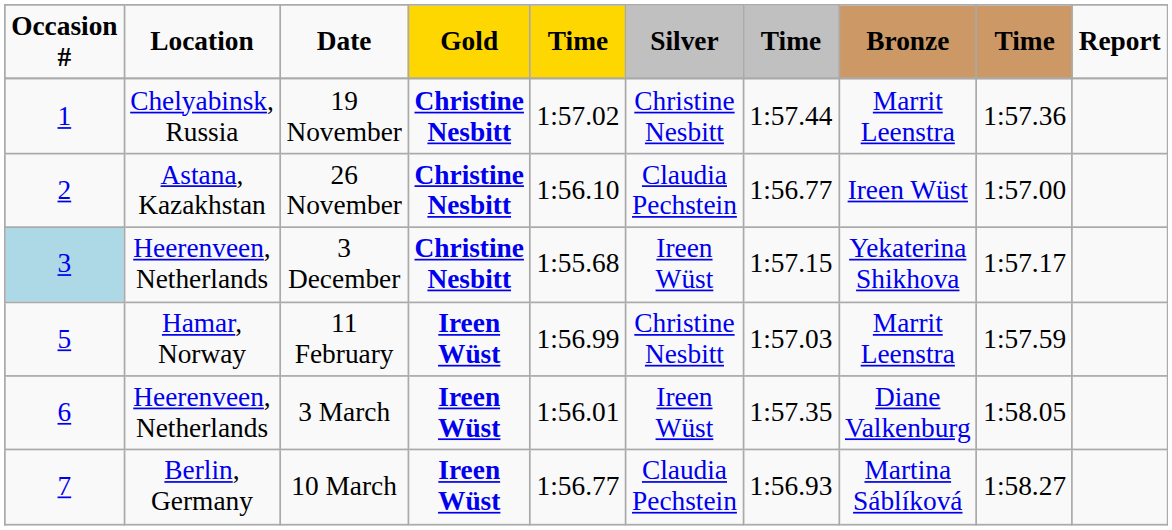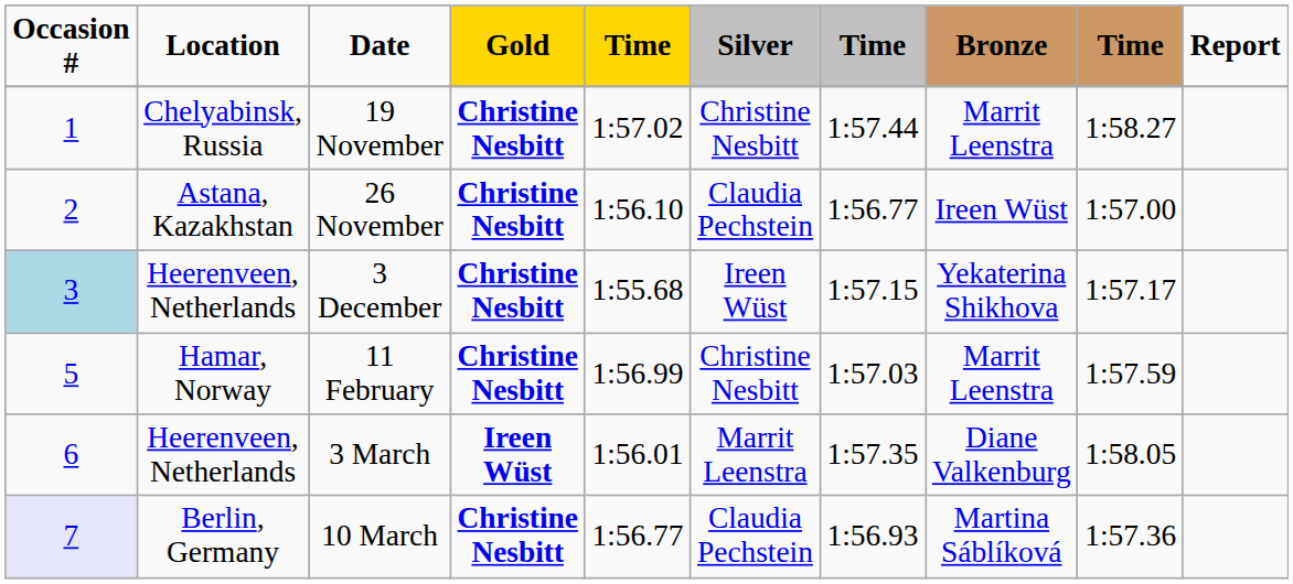 <table class="wikitable">
 <tr>
 <td width="80" align="center"><strong>Occasion #</strong></td>
 <td width="200" align="center"><strong>Location</strong></td>
 <td width="100" align="center"><strong>Date</strong></td>
 <td width="150" bgcolor="gold" align="center"><strong>Gold</strong></td>
 <td width="50" bgcolor="gold" align="center"><strong>Time</strong></td>
 <td width="150" bgcolor="silver" align="center"><strong>Silver</strong></td>
 <td width="50" bgcolor="silver" align="center"><strong>Time</strong></td>
 <td width="150" bgcolor="#CC9966" align="center"><strong>Bronze</strong></td>
 <td width="50" bgcolor="#CC9966" align="center"><strong>Time</strong></td>
 <td width="50" align="center"><strong>Report</strong></td>
 </tr>
 <tr bgcolor="#cccccc">
 </tr>
 <tr>
 <td align="center"><a href='#'>1</a></td>
 <td align="center"><a href='#'>Chelyabinsk</a>, Russia</td>
 <td align="center">19 November</td>
 <td align="center"><strong><a href='#'>Christine Nesbitt</a></strong><br><small></small></td>
 <td align="center">1:57.02</td>
 <td align="center"><a href='#'>Christine Nesbitt</a><br><small></small></td>
 <td align="center">1:57.44</td>
 <td align="center"><a href='#'>Marrit Leenstra</a><br><small></small></td>
-<td align="center">1:57.36</td>
+<td align="center">1:58.27</td>
 <td align="center"></td>
 </tr>
 <tr>
 <td align="center"><a href='#'>2</a></td>
 <td align="center"><a href='#'>Astana</a>, Kazakhstan</td>
 <td align="center">26 November</td>
 <td align="center"><strong><a href='#'>Christine Nesbitt</a></strong><br><small></small></td>
 <td align="center">1:56.10</td>
 <td align="center"><a href='#'>Claudia Pechstein</a><br><small></small></td>
 <td align="center">1:56.77</td>
 <td align="center"><a href='#'>Ireen Wüst</a><br><small></small></td>
 <td align="center">1:57.00</td>
 <td align="center"></td>
 </tr>
 <tr>
 <td align="center" style="background: lightblue;"><a href='#'>3</a></td>
 <td align="center"><a href='#'>Heerenveen</a>, Netherlands</td>
 <td align="center">3 December</td>
 <td align="center"><strong><a href='#'>Christine Nesbitt</a></strong><br><small></small></td>
 <td align="center">1:55.68</td>
 <td align="center"><a href='#'>Ireen Wüst</a><br><small></small></td>
 <td align="center">1:57.15</td>
 <td align="center"><a href='#'>Yekaterina Shikhova</a><br><small></small></td>
 <td align="center">1:57.17</td>
 <td align="center"></td>
 </tr>
 <tr>
 <td align="center"><a href='#'>5</a></td>
 <td align="center"><a href='#'>Hamar</a>, Norway</td>
 <td align="center">11 February</td>
-<td align="center"><strong><a href='#'>Ireen Wüst</a></strong><br><small></small></td>
+<td align="center"><strong><a href='#'>Christine Nesbitt</a></strong><br><small></small></td>
 <td align="center">1:56.99</td>
 <td align="center"><a href='#'>Christine Nesbitt</a><br><small></small></td>
 <td align="center">1:57.03</td>
 <td align="center"><a href='#'>Marrit Leenstra</a><br><small></small></td>
 <td align="center">1:57.59</td>
 <td align="center"></td>
 </tr>
 <tr>
 <td align="center"><a href='#'>6</a></td>
 <td align="center"><a href='#'>Heerenveen</a>, Netherlands</td>
 <td align="center">3 March</td>
 <td align="center"><strong><a href='#'>Ireen Wüst</a></strong><br><small></small></td>
 <td align="center">1:56.01</td>
-<td align="center"><a href='#'>Ireen Wüst</a><br><small></small></td>
+<td align="center"><a href='#'>Marrit Leenstra</a><br><small></small></td>
 <td align="center">1:57.35</td>
 <td align="center"><a href='#'>Diane Valkenburg</a><br><small></small></td>
 <td align="center">1:58.05</td>
 <td align="center"></td>
 </tr>
 <tr>
-<td align="center"><a href='#'>7</a></td>
+<td align="center" style="background: lavender;"><a href='#'>7</a></td>
 <td align="center"><a href='#'>Berlin</a>, Germany</td>
 <td align="center">10 March</td>
-<td align="center"><strong><a href='#'>Ireen Wüst</a></strong><br><small></small></td>
+<td align="center"><strong><a href='#'>Christine Nesbitt</a></strong><br><small></small></td>
 <td align="center">1:56.77</td>
 <td align="center"><a href='#'>Claudia Pechstein</a><br><small></small></td>
 <td align="center">1:56.93</td>
 <td align="center"><a href='#'>Martina Sáblíková</a><br><small></small></td>
-<td align="center">1:58.27</td>
+<td align="center">1:57.36</td>
 <td align="center"></td>
 </tr>
 </table>
